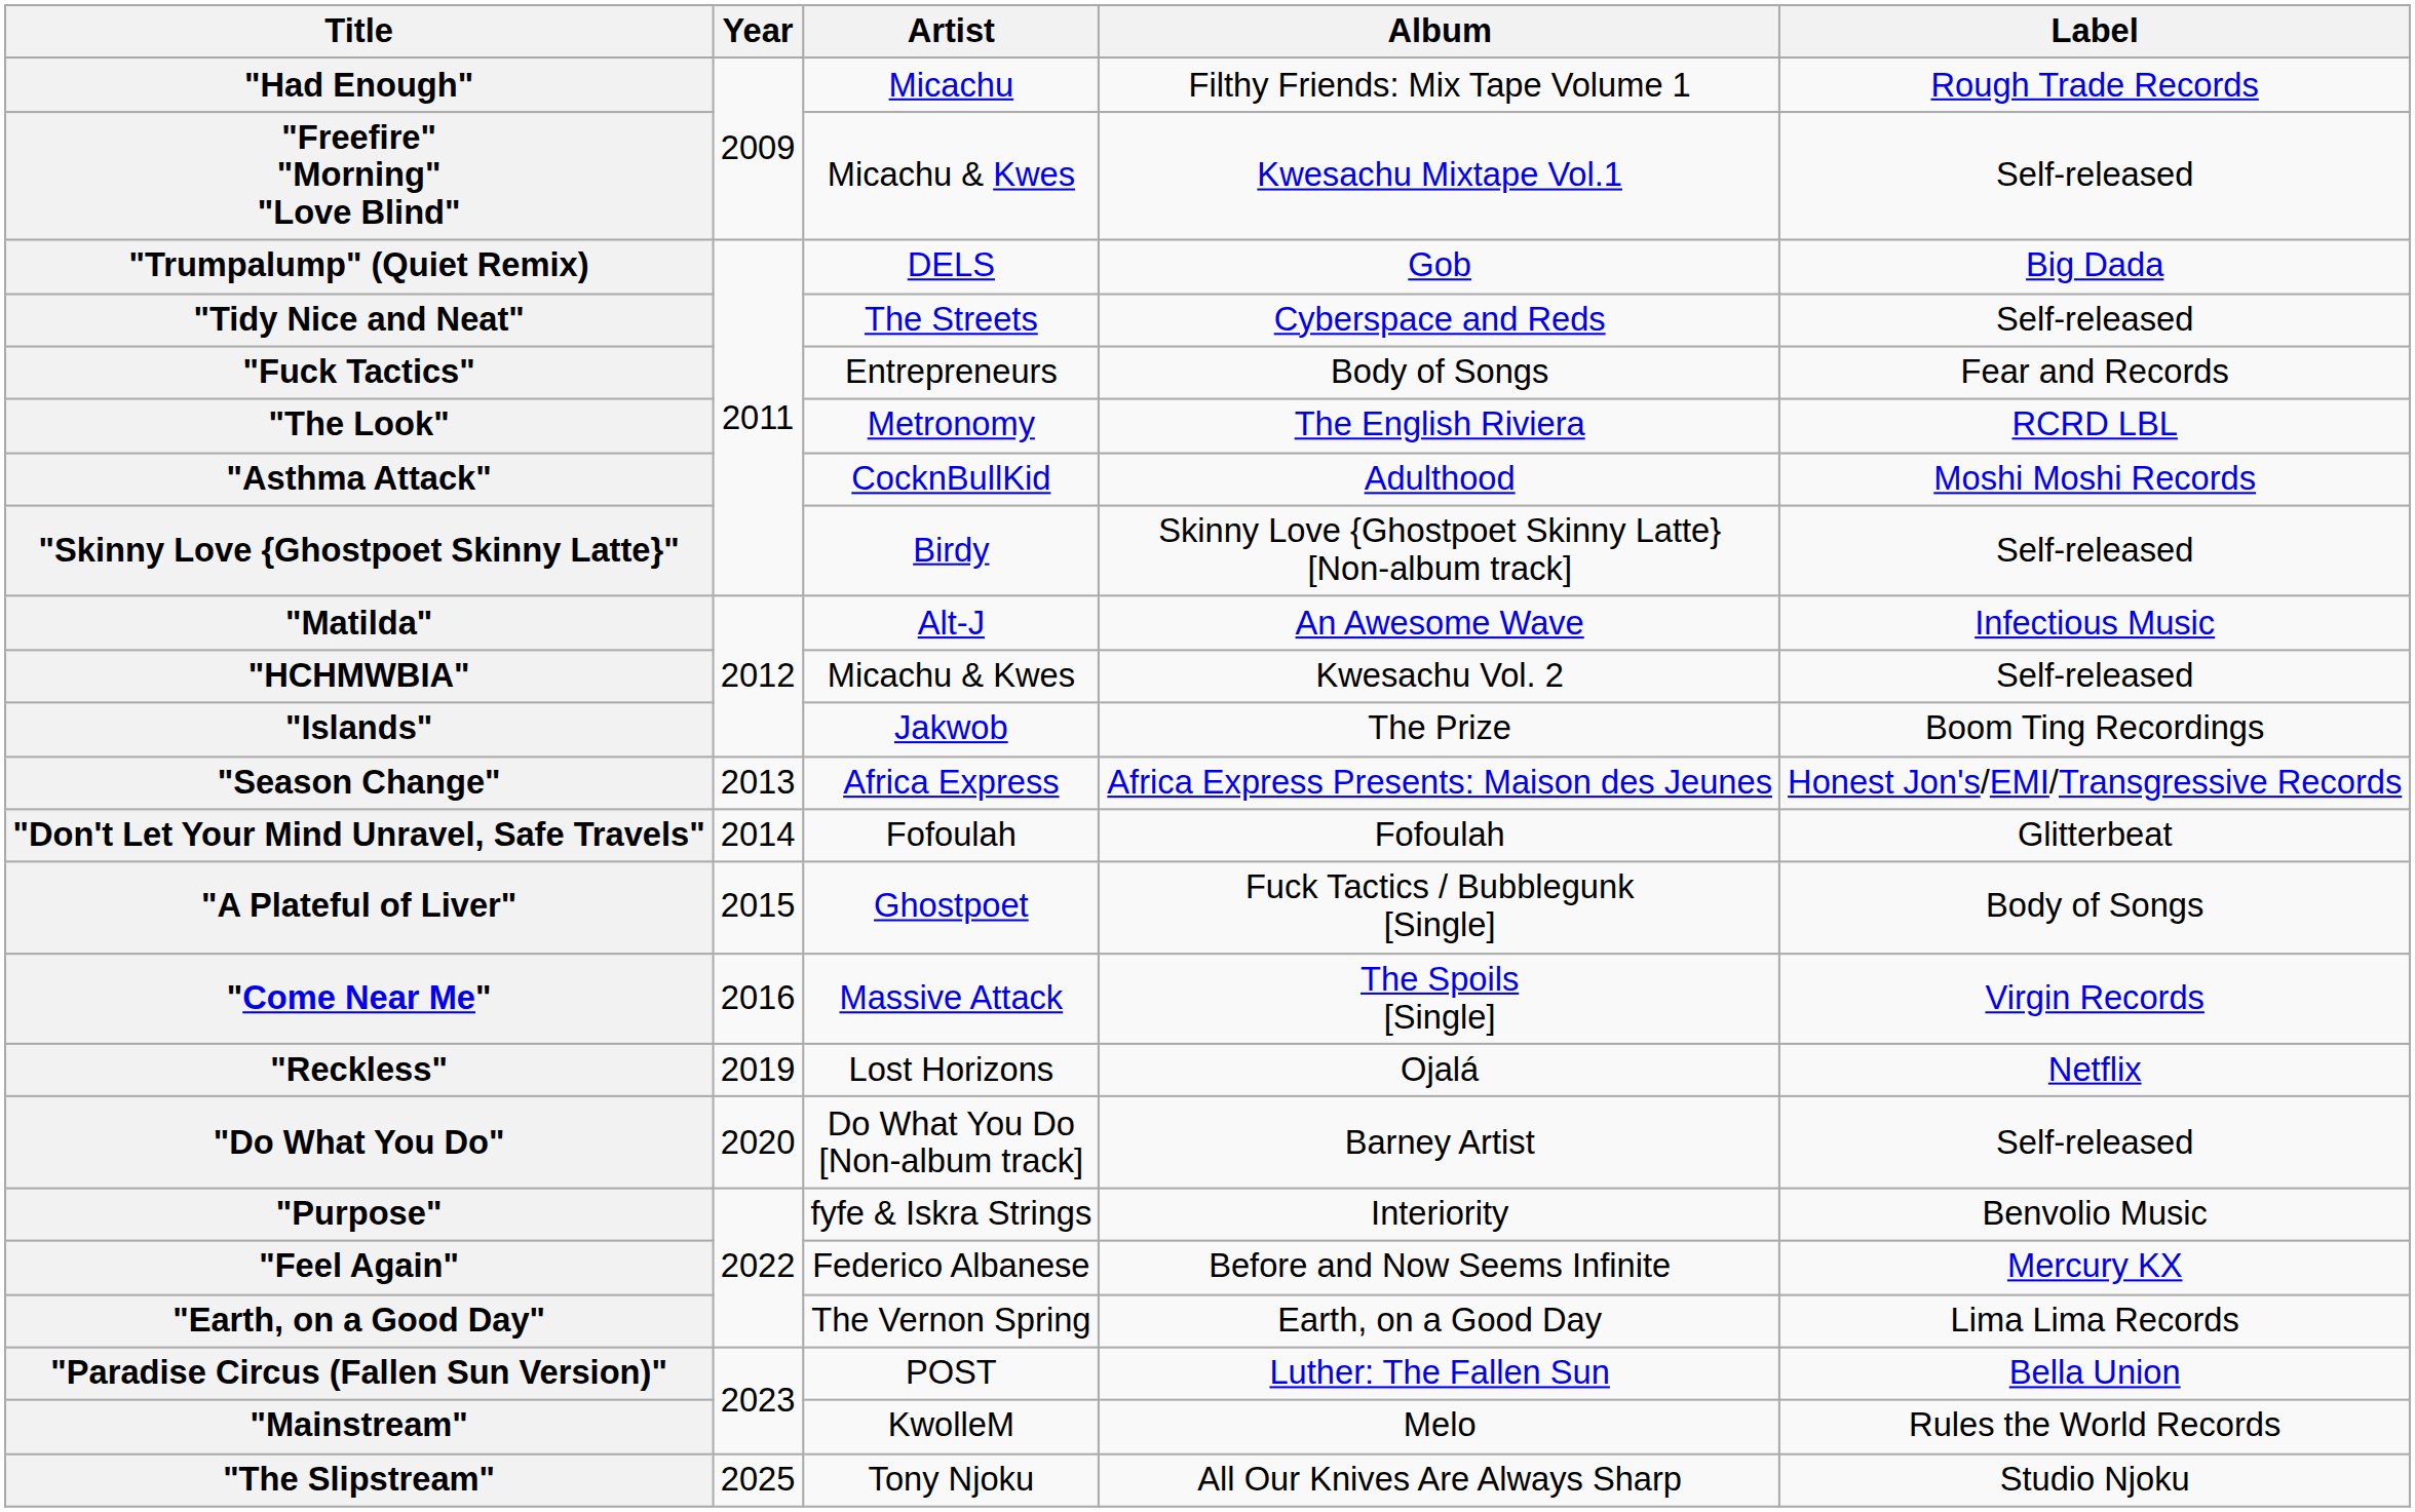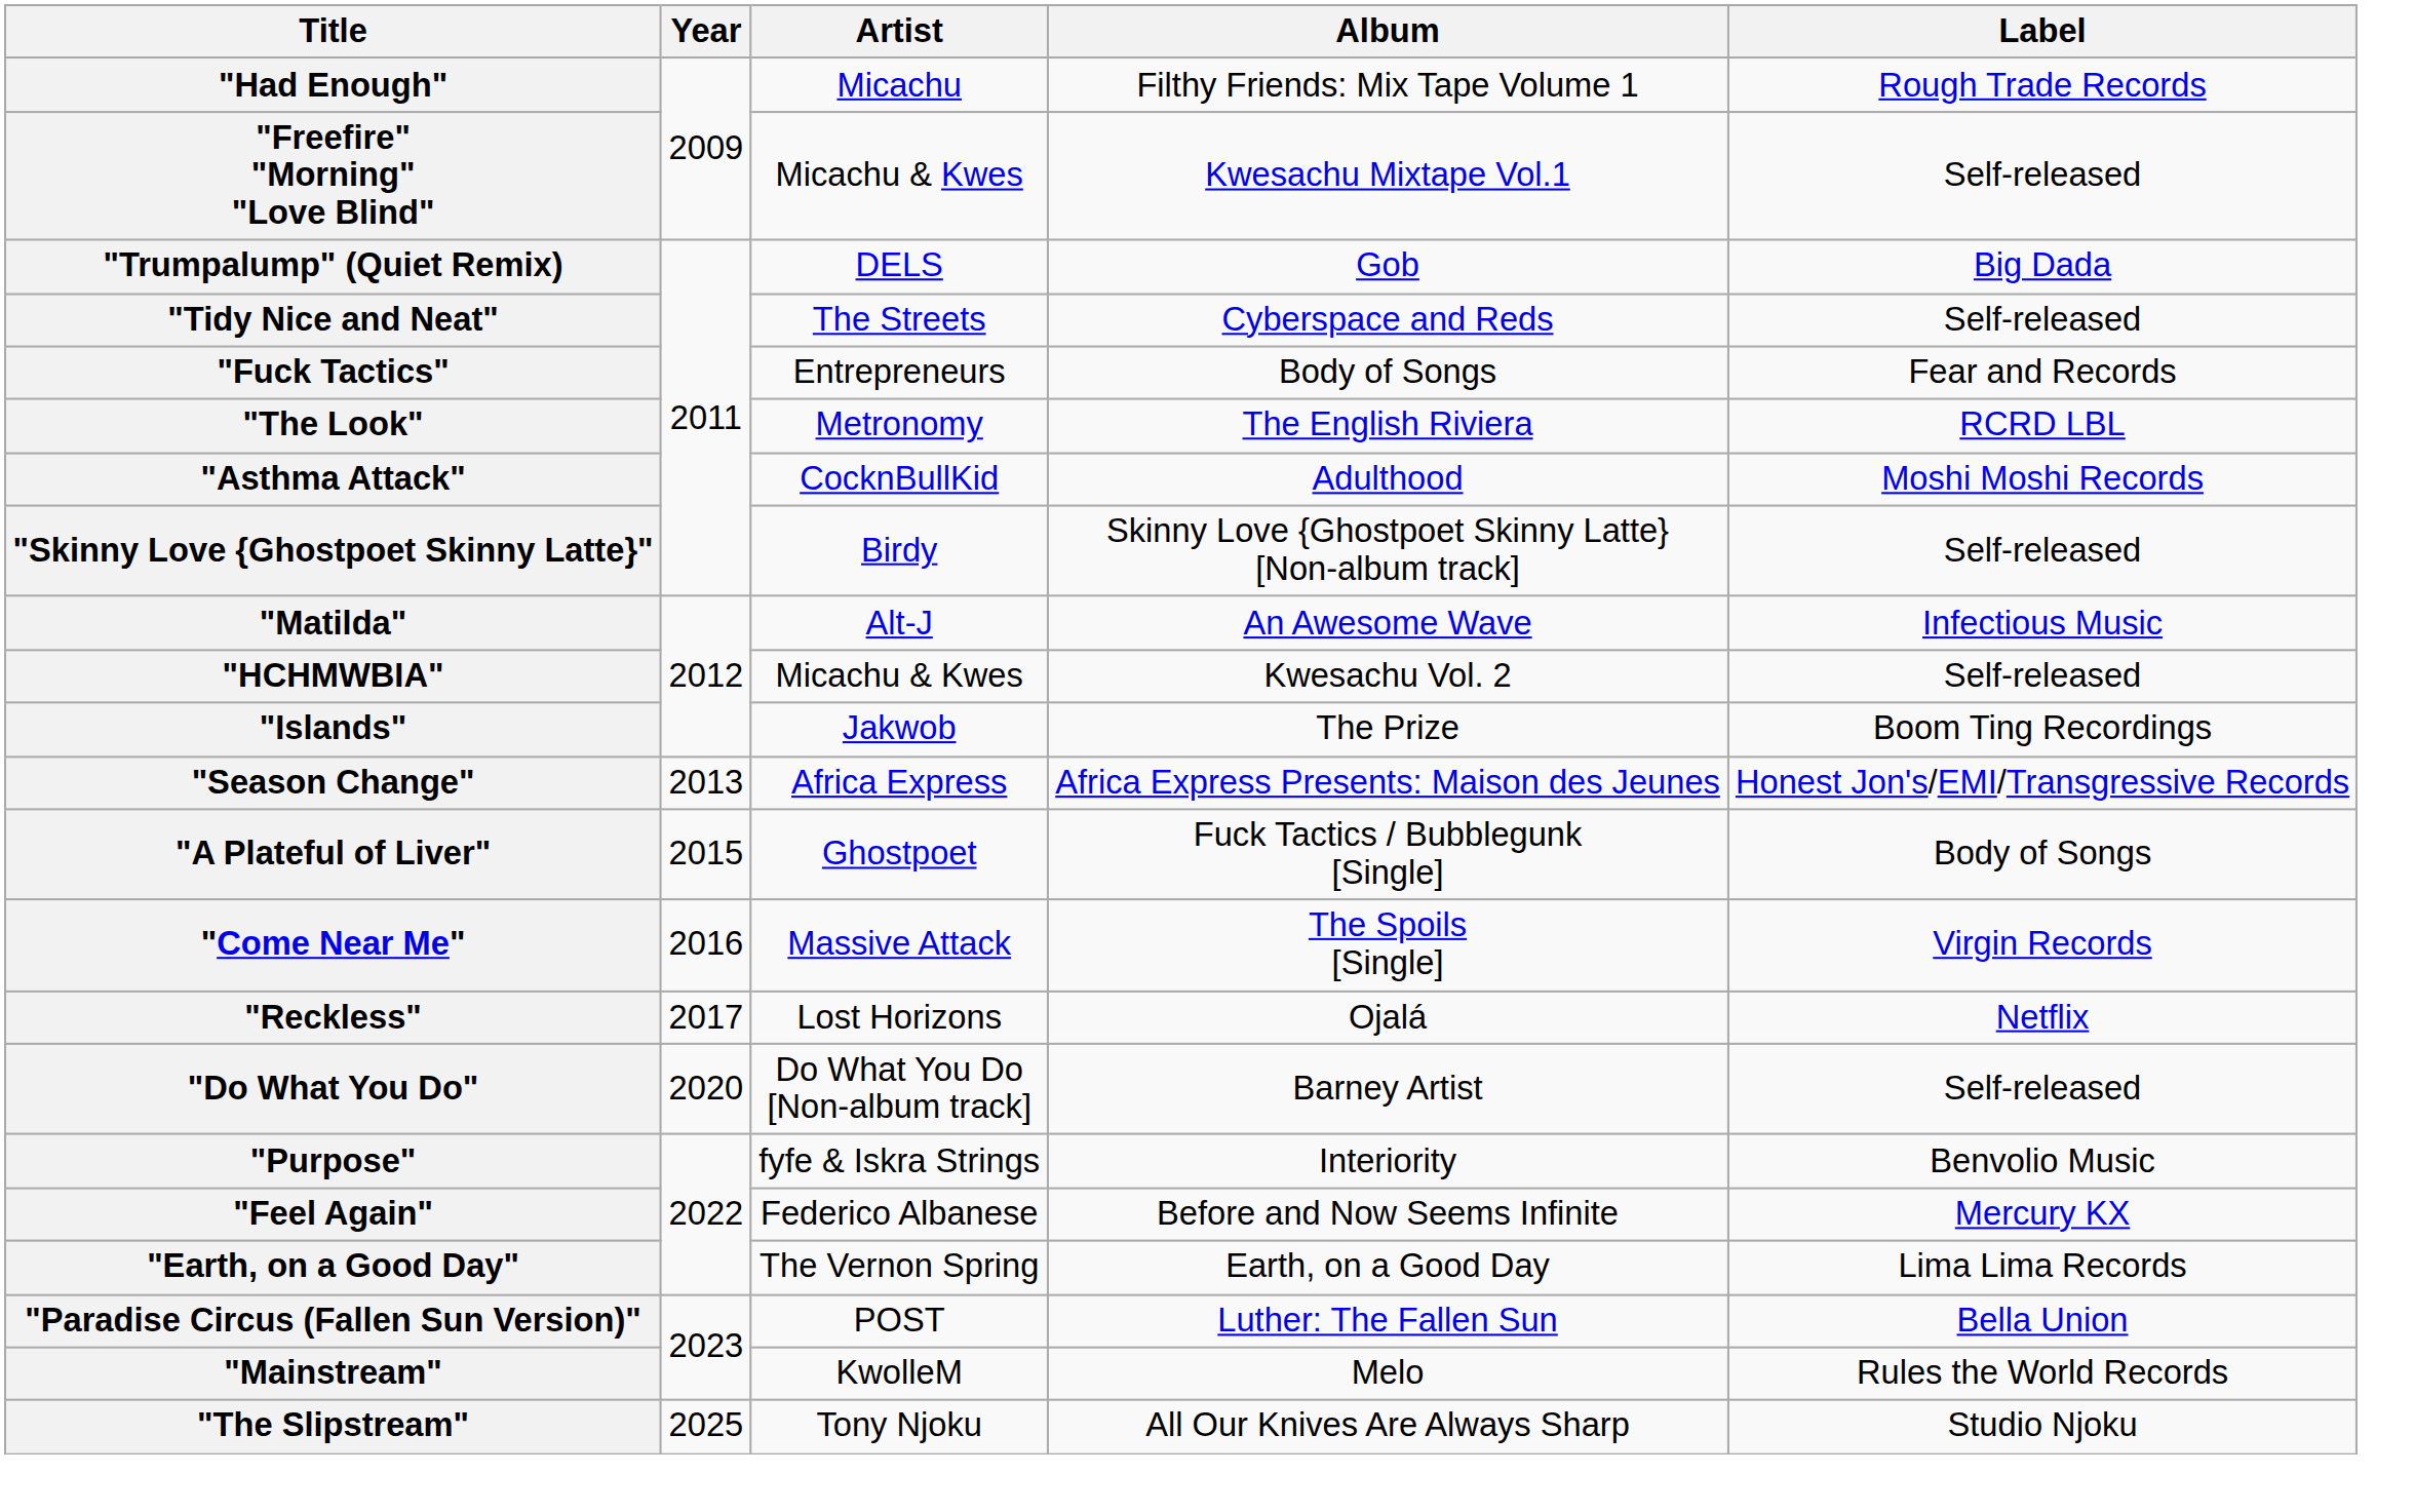 <table class="wikitable plainrowheaders" style="text-align:center;">
 <tr>
 <th scope="col">Title</th>
 <th scope="col">Year</th>
 <th scope="col">Artist</th>
 <th scope="col">Album</th>
 <th scope="col">Label</th>
 </tr>
 <tr>
 <th scope="row">"Had Enough"</th>
 <td rowspan="2">2009</td>
 <td><a href='#'>Micachu</a></td>
 <td>Filthy Friends: Mix Tape Volume 1</td>
 <td><a href='#'>Rough Trade Records</a></td>
 </tr>
 <tr>
 <th scope="row">"Freefire"<br>"Morning"<br>"Love Blind"</th>
 <td>Micachu & <a href='#'>Kwes</a></td>
 <td><a href='#'>Kwesachu Mixtape Vol.1</a></td>
 <td>Self-released</td>
 </tr>
 <tr>
 <th scope="row">"Trumpalump" (Quiet Remix)</th>
 <td rowspan="6">2011</td>
 <td><a href='#'>DELS</a></td>
 <td><a href='#'>Gob</a></td>
 <td><a href='#'>Big Dada</a></td>
 </tr>
 <tr>
 <th scope="row">"Tidy Nice and Neat"</th>
 <td><a href='#'>The Streets</a></td>
 <td><a href='#'>Cyberspace and Reds</a></td>
 <td>Self-released</td>
 </tr>
 <tr>
 <th scope="row">"Fuck Tactics" </th>
 <td>Entrepreneurs</td>
 <td>Body of Songs</td>
 <td>Fear and Records</td>
 </tr>
 <tr>
 <th scope="row">"The Look"</th>
 <td><a href='#'>Metronomy</a></td>
 <td><a href='#'>The English Riviera</a></td>
 <td><a href='#'>RCRD LBL</a></td>
 </tr>
 <tr>
 <th scope="row">"Asthma Attack"</th>
 <td><a href='#'>CocknBullKid</a></td>
 <td><a href='#'>Adulthood</a></td>
 <td><a href='#'>Moshi Moshi Records</a></td>
 </tr>
 <tr>
 <th scope="row">"Skinny Love {Ghostpoet Skinny Latte}"</th>
 <td><a href='#'>Birdy</a></td>
 <td>Skinny Love {Ghostpoet Skinny Latte}<br>[Non-album track]</td>
 <td>Self-released</td>
 </tr>
 <tr>
 <th scope="row">"Matilda"</th>
 <td rowspan="3">2012</td>
 <td><a href='#'>Alt-J</a></td>
 <td><a href='#'>An Awesome Wave</a></td>
 <td><a href='#'>Infectious Music</a></td>
 </tr>
 <tr>
 <th scope="row">"HCHMWBIA"</th>
 <td>Micachu & Kwes</td>
 <td>Kwesachu Vol. 2</td>
 <td>Self-released</td>
 </tr>
 <tr>
 <th scope="row">"Islands"</th>
 <td><a href='#'>Jakwob</a></td>
 <td>The Prize</td>
 <td>Boom Ting Recordings</td>
 </tr>
 <tr>
 <th scope="row">"Season Change"</th>
 <td rowspan="1">2013</td>
 <td><a href='#'>Africa Express</a></td>
 <td><a href='#'>Africa Express Presents: Maison des Jeunes</a></td>
 <td><a href='#'>Honest Jon's</a>/<a href='#'>EMI</a>/<a href='#'>Transgressive Records</a></td>
 </tr>
 <tr>
-<th scope="row">"Don't Let Your Mind Unravel, Safe Travels"</th>
-<td rowspan="1">2014</td>
-<td>Fofoulah</td>
-<td>Fofoulah</td>
-<td>Glitterbeat</td>
-</tr>
-<tr>
 <th scope="row">"A Plateful of Liver"</th>
 <td rowspan="1">2015</td>
 <td><a href='#'>Ghostpoet</a></td>
 <td>Fuck Tactics / Bubblegunk<br>[Single]</td>
 <td>Body of Songs</td>
 </tr>
 <tr>
 <th scope="row">"<a href='#'>Come Near Me</a>"</th>
 <td rowspan="1">2016</td>
 <td><a href='#'>Massive Attack</a></td>
 <td><a href='#'>The Spoils</a><br>[Single]</td>
 <td><a href='#'>Virgin Records</a></td>
 </tr>
 <tr>
 <th scope="row">"Reckless"</th>
-<td rowspan="1">2019</td>
+<td rowspan="1">2017</td>
 <td>Lost Horizons</td>
 <td>Ojalá</td>
 <td><a href='#'>Netflix</a></td>
 </tr>
 <tr>
 <th scope="row">"Do What You Do"</th>
 <td rowspan="1">2020</td>
 <td>Do What You Do<br>[Non-album track]</td>
 <td>Barney Artist</td>
 <td>Self-released</td>
 </tr>
 <tr>
 <th scope="row">"Purpose"</th>
 <td rowspan="3">2022</td>
 <td>fyfe & Iskra Strings</td>
 <td>Interiority</td>
 <td>Benvolio Music</td>
 </tr>
 <tr>
 <th scope="row">"Feel Again"</th>
 <td Federico Albanese (band)>Federico Albanese</td>
 <td>Before and Now Seems Infinite</td>
 <td><a href='#'>Mercury KX</a></td>
 </tr>
 <tr>
 <th scope="row">"Earth, on a Good Day"</th>
 <td>The Vernon Spring</td>
 <td>Earth, on a Good Day</td>
 <td>Lima Lima Records</td>
 </tr>
 <tr>
 <th scope="row">"Paradise Circus (Fallen Sun Version)"</th>
 <td rowspan="2">2023</td>
 <td>POST</td>
 <td><a href='#'>Luther: The Fallen Sun</a></td>
 <td><a href='#'>Bella Union</a></td>
 </tr>
 <tr>
 <th scope="row">"Mainstream"</th>
 <td>KwolleM</td>
 <td>Melo</td>
 <td>Rules the World Records</td>
 </tr>
 <tr>
 <th scope="row">"The Slipstream"</th>
 <td>2025</td>
 <td>Tony Njoku</td>
 <td>All Our Knives Are Always Sharp</td>
 <td>Studio Njoku</td>
 </tr>
 </table>
